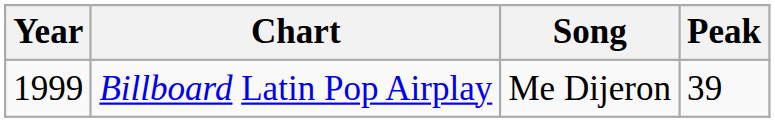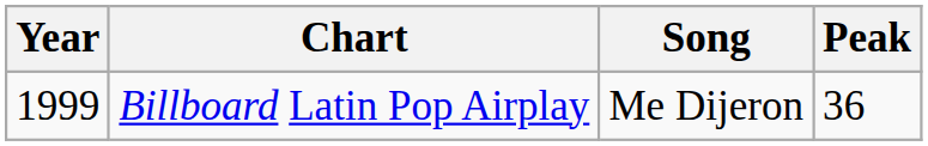 <table class="wikitable">
 <tr>
 <th>Year</th>
 <th>Chart</th>
 <th>Song</th>
 <th>Peak</th>
 </tr>
 <tr>
 <td>1999</td>
 <td><em><a href='#'>Billboard</a></em> <a href='#'>Latin Pop Airplay</a></td>
 <td>Me Dijeron</td>
-<td>39</td>
+<td>36</td>
 </tr>
 </table>
